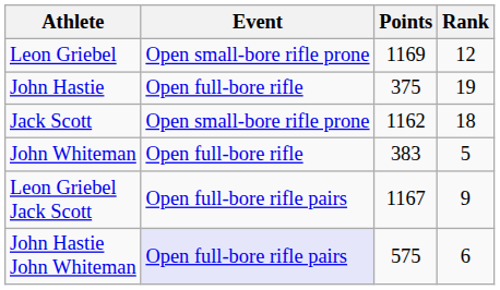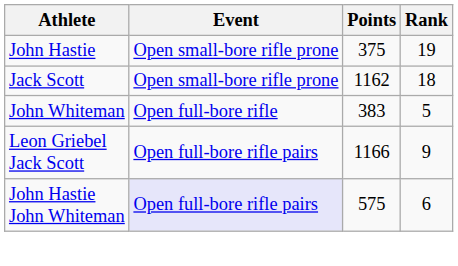 <table class="wikitable" style="font-size:90%;">
 <tr>
 <th>Athlete</th>
 <th>Event</th>
 <th>Points</th>
 <th>Rank</th>
 </tr>
 <tr align=center>
-<td align=left><a href='#'>Leon Griebel</a></td>
+<td align=left><a href='#'>John Hastie</a></td>
 <td align=left><a href='#'>Open small-bore rifle prone</a></td>
-<td>1169</td>
-<td>12</td>
-</tr>
-<tr align=center>
-<td align=left><a href='#'>John Hastie</a></td>
-<td align=left><a href='#'>Open full-bore rifle</a></td>
 <td>375</td>
 <td>19</td>
 </tr>
 <tr align=center>
 <td align=left><a href='#'>Jack Scott</a></td>
 <td align=left><a href='#'>Open small-bore rifle prone</a></td>
 <td>1162</td>
 <td>18</td>
 </tr>
 <tr align=center>
 <td align=left><a href='#'>John Whiteman</a></td>
 <td align=left><a href='#'>Open full-bore rifle</a></td>
 <td>383</td>
 <td>5</td>
 </tr>
 <tr align=center>
 <td align=left><a href='#'>Leon Griebel</a><br><a href='#'>Jack Scott</a></td>
 <td align=left><a href='#'>Open full-bore rifle pairs</a></td>
-<td>1167</td>
+<td>1166</td>
 <td>9</td>
 </tr>
 <tr align=center>
 <td align=left><a href='#'>John Hastie</a><br><a href='#'>John Whiteman</a></td>
 <td align=left style="background: lavender;"><a href='#'>Open full-bore rifle pairs</a></td>
 <td>575</td>
 <td>6</td>
 </tr>
 </table>
